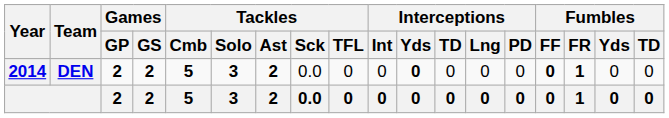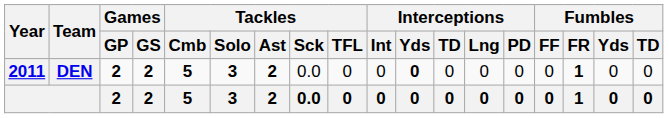 <table class="wikitable" style="text-align:center">
 <tr>
 <th rowspan="2">Year</th>
 <th rowspan="2">Team</th>
 <th colspan="2">Games</th>
 <th colspan="5">Tackles</th>
 <th colspan="5">Interceptions</th>
 <th colspan="4">Fumbles</th>
 </tr>
 <tr>
 <th>GP</th>
 <th>GS</th>
 <th>Cmb</th>
 <th>Solo</th>
 <th>Ast</th>
 <th>Sck</th>
 <th>TFL</th>
 <th>Int</th>
 <th>Yds</th>
 <th>TD</th>
 <th>Lng</th>
 <th>PD</th>
 <th>FF</th>
 <th>FR</th>
 <th>Yds</th>
 <th>TD</th>
 </tr>
 <tr>
-<th><a href='#'>2014</a></th>
+<th><a href='#'>2011</a></th>
 <th><a href='#'>DEN</a></th>
 <td><strong>2</strong></td>
 <td><strong>2</strong></td>
 <td><strong>5</strong></td>
 <td><strong>3</strong></td>
 <td><strong>2</strong></td>
 <td>0.0</td>
 <td>0</td>
 <td>0</td>
 <td><strong>0</strong></td>
 <td>0</td>
 <td>0</td>
 <td>0</td>
-<td><strong>0</strong></td>
+<td>0</td>
 <td><strong>1</strong></td>
 <td>0</td>
 <td>0</td>
 </tr>
 <tr>
 <th colspan="2"></th>
 <th>2</th>
 <th>2</th>
 <th>5</th>
 <th>3</th>
 <th>2</th>
 <th>0.0</th>
 <th>0</th>
 <th>0</th>
 <th>0</th>
 <th>0</th>
 <th>0</th>
 <th>0</th>
 <th>0</th>
 <th>1</th>
 <th>0</th>
 <th>0</th>
 </tr>
 </table>
